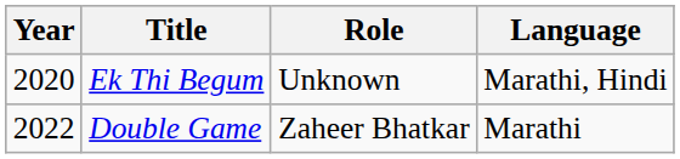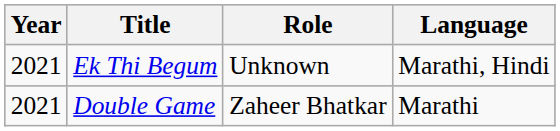 <table class="wikitable">
 <tr>
 <th>Year</th>
 <th>Title</th>
 <th>Role</th>
 <th>Language</th>
 </tr>
 <tr>
-<td>2020</td>
+<td>2021</td>
 <td><em><a href='#'>Ek Thi Begum</a></em></td>
 <td>Unknown</td>
 <td>Marathi, Hindi</td>
 </tr>
 <tr>
-<td>2022</td>
+<td>2021</td>
 <td><em><a href='#'>Double Game</a></em></td>
 <td>Zaheer Bhatkar</td>
 <td>Marathi</td>
 </tr>
 </table>
